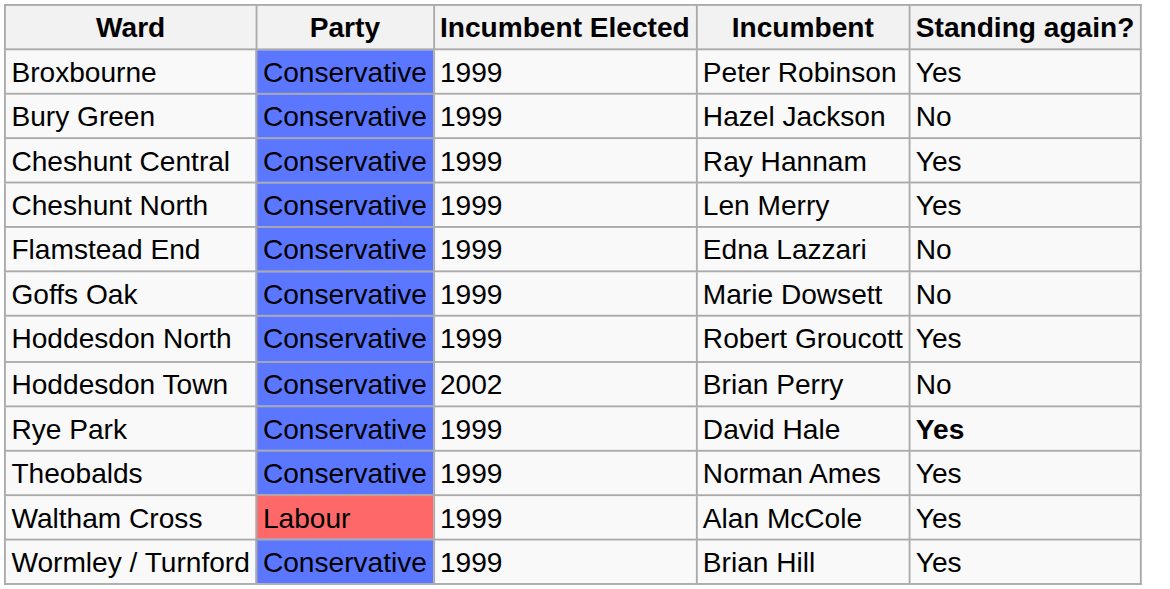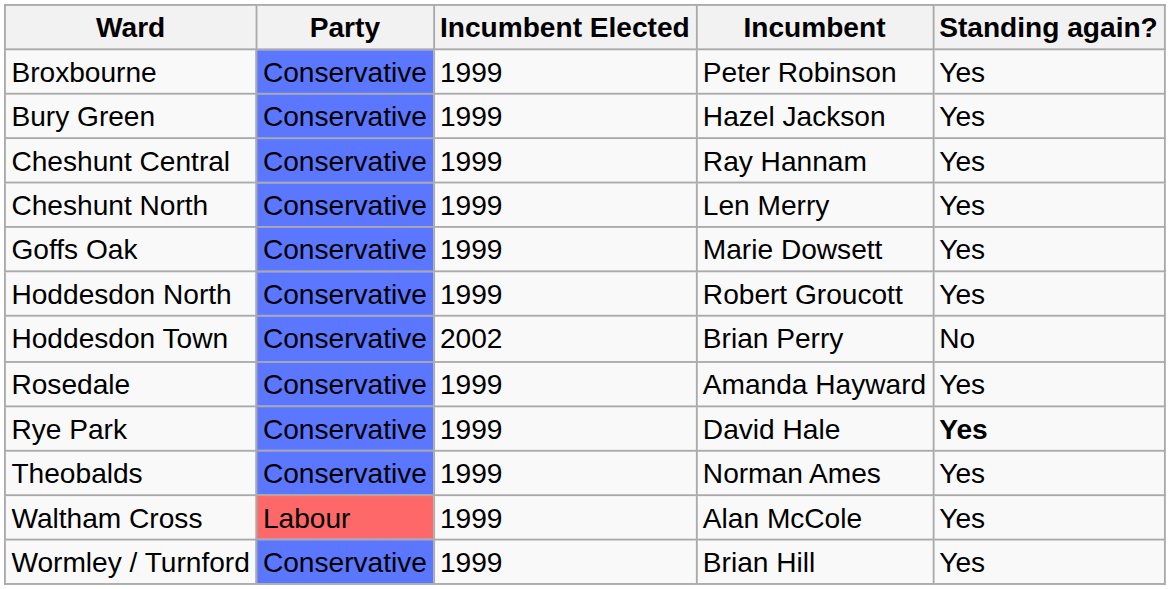 <table class="wikitable" style="font-size: 95%;">
 <tr>
 <th>Ward</th>
 <th>Party</th>
 <th>Incumbent Elected</th>
 <th>Incumbent</th>
 <th>Standing again?</th>
 </tr>
 <tr>
 <td>Broxbourne</td>
 <td bgcolor="5B76FF">Conservative</td>
 <td>1999</td>
 <td>Peter Robinson</td>
 <td>Yes</td>
 </tr>
 <tr>
 <td>Bury Green</td>
 <td bgcolor="5B76FF">Conservative</td>
 <td>1999</td>
 <td>Hazel Jackson</td>
-<td>No</td>
+<td>Yes</td>
 </tr>
 <tr>
 <td>Cheshunt Central</td>
 <td bgcolor="5B76FF">Conservative</td>
 <td>1999</td>
 <td>Ray Hannam</td>
 <td>Yes</td>
 </tr>
 <tr>
 <td>Cheshunt North</td>
 <td bgcolor="5B76FF">Conservative</td>
 <td>1999</td>
 <td>Len Merry</td>
 <td>Yes</td>
 </tr>
 <tr>
-<td>Flamstead End</td>
-<td bgcolor="5B76FF">Conservative</td>
-<td>1999</td>
-<td>Edna Lazzari</td>
-<td>No</td>
-</tr>
-<tr>
 <td>Goffs Oak</td>
 <td bgcolor="5B76FF">Conservative</td>
 <td>1999</td>
 <td>Marie Dowsett</td>
-<td>No</td>
+<td>Yes</td>
 </tr>
 <tr>
 <td>Hoddesdon North</td>
 <td bgcolor="5B76FF">Conservative</td>
 <td>1999</td>
 <td>Robert Groucott</td>
 <td>Yes</td>
 </tr>
 <tr>
 <td>Hoddesdon Town</td>
 <td bgcolor="5B76FF">Conservative</td>
 <td>2002</td>
 <td>Brian Perry</td>
 <td>No</td>
+</tr>
+<tr>
+<td>Rosedale</td>
+<td bgcolor="5B76FF">Conservative</td>
+<td>1999</td>
+<td>Amanda Hayward</td>
+<td>Yes</td>
 </tr>
 <tr>
 <td>Rye Park</td>
 <td bgcolor="5B76FF">Conservative</td>
 <td>1999</td>
 <td>David Hale</td>
 <td><strong>Yes</strong></td>
 </tr>
 <tr>
 <td>Theobalds</td>
 <td bgcolor="5B76FF">Conservative</td>
 <td>1999</td>
 <td>Norman Ames</td>
 <td>Yes</td>
 </tr>
 <tr>
 <td>Waltham Cross</td>
 <td bgcolor="FF6868">Labour</td>
 <td>1999</td>
 <td>Alan McCole</td>
 <td>Yes</td>
 </tr>
 <tr>
 <td>Wormley / Turnford</td>
 <td bgcolor="5B76FF">Conservative</td>
 <td>1999</td>
 <td>Brian Hill</td>
 <td>Yes</td>
 </tr>
 </table>
